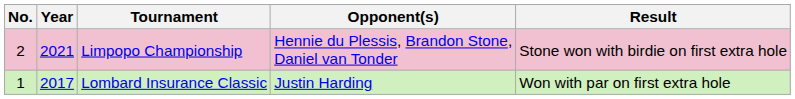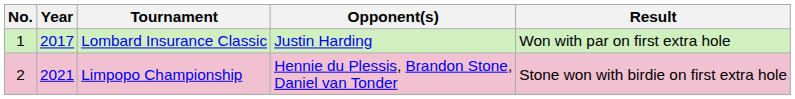 <table class="wikitable" style="font-size:95%;">
 <tr>
 <th>No.</th>
 <th>Year</th>
 <th>Tournament</th>
 <th>Opponent(s)</th>
 <th>Result</th>
 </tr>
+<tr style="background:#D0F0C0;">
+<td align=center>1</td>
+<td><a href='#'>2017</a></td>
+<td><a href='#'>Lombard Insurance Classic</a></td>
+<td> <a href='#'>Justin Harding</a></td>
+<td>Won with par on first extra hole</td>
+</tr>
 <tr style="background:#F2C1D1;">
 <td align=center>2</td>
 <td><a href='#'>2021</a></td>
 <td><a href='#'>Limpopo Championship</a></td>
 <td> <a href='#'>Hennie du Plessis</a>,  <a href='#'>Brandon Stone</a>,<br> <a href='#'>Daniel van Tonder</a></td>
 <td>Stone won with birdie on first extra hole</td>
 </tr>
-<tr style="background:#D0F0C0;">
-<td align=center>1</td>
-<td><a href='#'>2017</a></td>
-<td><a href='#'>Lombard Insurance Classic</a></td>
-<td> <a href='#'>Justin Harding</a></td>
-<td>Won with par on first extra hole</td>
-</tr>
 </table>
